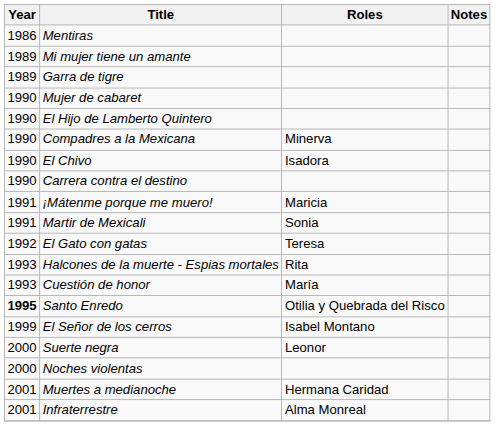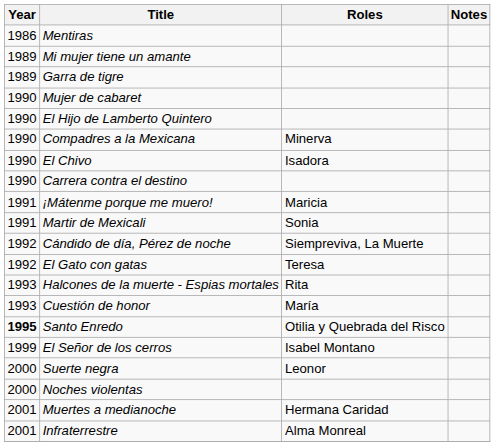 <table class="wikitable sortable">
 <tr>
 <th>Year</th>
 <th>Title</th>
 <th>Roles</th>
 <th>Notes</th>
 </tr>
 <tr>
 <td>1986</td>
 <td><em>Mentiras</em></td>
 <td></td>
 <td></td>
 </tr>
 <tr>
 <td>1989</td>
 <td><em>Mi mujer tiene un amante</em></td>
 <td></td>
 <td></td>
 </tr>
 <tr>
 <td>1989</td>
 <td><em>Garra de tigre</em></td>
 <td></td>
 <td></td>
 </tr>
 <tr>
 <td>1990</td>
 <td><em>Mujer de cabaret</em></td>
 <td></td>
 <td></td>
 </tr>
 <tr>
 <td>1990</td>
 <td><em>El Hijo de Lamberto Quintero</em></td>
 <td></td>
 <td></td>
 </tr>
 <tr>
 <td>1990</td>
 <td><em>Compadres a la Mexicana</em></td>
 <td>Minerva</td>
 <td></td>
 </tr>
 <tr>
 <td>1990</td>
 <td><em>El Chivo</em></td>
 <td>Isadora</td>
 <td></td>
 </tr>
 <tr>
 <td>1990</td>
 <td><em>Carrera contra el destino</em></td>
 <td></td>
 <td></td>
 </tr>
 <tr>
 <td>1991</td>
 <td><em>¡Mátenme porque me muero!</em></td>
 <td>Maricia</td>
 <td></td>
 </tr>
 <tr>
 <td>1991</td>
 <td><em>Martir de Mexicali</em></td>
 <td>Sonia</td>
 <td></td>
 </tr>
 <tr>
 <td>1992</td>
+<td><em>Cándido de día, Pérez de noche</em></td>
+<td>Siempreviva, La Muerte</td>
+<td></td>
+</tr>
+<tr>
+<td>1992</td>
 <td><em>El Gato con gatas</em></td>
 <td>Teresa</td>
 <td></td>
 </tr>
 <tr>
 <td>1993</td>
 <td><em>Halcones de la muerte - Espias mortales</em></td>
 <td>Rita</td>
 <td></td>
 </tr>
 <tr>
 <td>1993</td>
 <td><em>Cuestión de honor</em></td>
 <td>María</td>
 <td></td>
 </tr>
 <tr>
 <td><strong>1995</strong></td>
 <td><em>Santo Enredo</em></td>
 <td>Otilia y Quebrada del Risco</td>
 <td></td>
 </tr>
 <tr>
 <td>1999</td>
 <td><em>El Señor de los cerros</em></td>
 <td>Isabel Montano</td>
 <td></td>
 </tr>
 <tr>
 <td>2000</td>
 <td><em>Suerte negra</em></td>
 <td>Leonor</td>
 <td></td>
 </tr>
 <tr>
 <td>2000</td>
 <td><em>Noches violentas</em></td>
 <td></td>
 <td></td>
 </tr>
 <tr>
 <td>2001</td>
 <td><em>Muertes a medianoche</em></td>
 <td>Hermana Caridad</td>
 <td></td>
 </tr>
 <tr>
 <td>2001</td>
 <td><em>Infraterrestre</em></td>
 <td>Alma Monreal</td>
 <td></td>
 </tr>
 <tr>
 </tr>
 </table>
